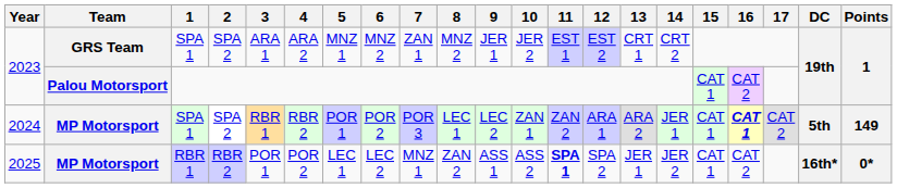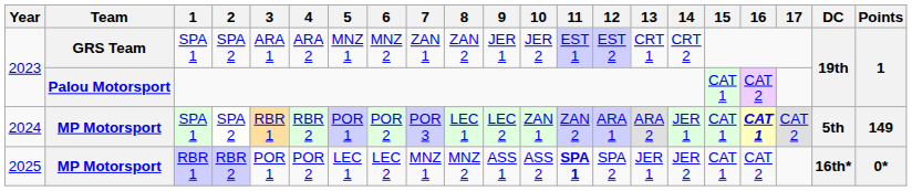 <table class="wikitable" style="text-align:center; font-size:85%">
 <tr>
 <th>Year</th>
 <th>Team</th>
 <th>1</th>
 <th>2</th>
 <th>3</th>
 <th>4</th>
 <th>5</th>
 <th>6</th>
 <th>7</th>
 <th>8</th>
 <th>9</th>
 <th>10</th>
 <th>11</th>
 <th>12</th>
 <th>13</th>
 <th>14</th>
 <th>15</th>
 <th>16</th>
 <th>17</th>
 <th>DC</th>
 <th>Points</th>
 </tr>
 <tr>
 <td rowspan=2><a href='#'>2023</a></td>
 <th nowrap>GRS Team</th>
 <td><a href='#'>SPA<br>1</a></td>
 <td><a href='#'>SPA<br>2</a></td>
 <td><a href='#'>ARA<br>1</a></td>
 <td><a href='#'>ARA<br>2</a></td>
 <td><a href='#'>MNZ<br>1</a></td>
 <td><a href='#'>MNZ<br>2</a></td>
 <td><a href='#'>ZAN<br>1</a></td>
-<td><a href='#'>MNZ<br>2</a></td>
+<td><a href='#'>ZAN<br>2</a></td>
 <td><a href='#'>JER<br>1</a></td>
 <td><a href='#'>JER<br>2</a></td>
 <td style="background:#CFCFFF"><a href='#'>EST<br>1</a><br></td>
 <td style="background:#CFCFFF"><a href='#'>EST<br>2</a><br></td>
 <td><a href='#'>CRT<br>1</a></td>
 <td><a href='#'>CRT<br>2</a></td>
 <td colspan=3></td>
 <th rowspan="2">19th</th>
 <th rowspan="2">1</th>
 </tr>
 <tr>
 <th nowrap><a href='#'>Palou Motorsport</a></th>
 <td colspan=14></td>
 <td style="background:#DFFFDF"><a href='#'>CAT<br>1</a><br></td>
 <td style="background:#EFCFFF"><a href='#'>CAT<br>2</a><br></td>
 </tr>
 <tr>
 <td><a href='#'>2024</a></td>
 <th nowrap><a href='#'>MP Motorsport</a></th>
 <td style="background:#DFFFDF;"><a href='#'>SPA<br>1</a><br></td>
 <td style="background:#FFFFFF;"><a href='#'>SPA<br>2</a><br></td>
 <td style="background:#FFDF9F;"><a href='#'>RBR<br>1</a><br></td>
 <td style="background:#DFFFDF;"><a href='#'>RBR<br>2</a><br></td>
 <td style="background:#CFCFFF;"><a href='#'>POR<br>1</a><br></td>
 <td style="background:#DFFFDF;"><a href='#'>POR<br>2</a><br></td>
 <td style="background:#CFCFFF;"><a href='#'>POR<br>3</a><br></td>
 <td style="background:#DFFFDF;"><a href='#'>LEC<br>1</a><br></td>
 <td style="background:#DFFFDF;"><a href='#'>LEC<br>2</a><br></td>
 <td style="background:#DFFFDF;"><a href='#'>ZAN<br>1</a><br></td>
 <td style="background:#CFCFFF;"><a href='#'>ZAN<br>2</a><br></td>
 <td style="background:#CFCFFF;"><a href='#'>ARA<br>1</a><br></td>
 <td style="background:#DFDFDF;"><a href='#'>ARA<br>2</a><br></td>
 <td style="background:#DFFFDF;"><a href='#'>JER<br>1</a><br></td>
 <td style="background:#DFFFDF"><a href='#'>CAT<br>1</a><br></td>
 <td style="background:#FFFFBF;"><strong><em><a href='#'>CAT<br>1</a></em></strong><br></td>
 <td style="background:#DFDFDF;"><a href='#'>CAT<br>2</a><br></td>
 <th>5th</th>
 <th>149</th>
 </tr>
 <tr>
 <td><a href='#'>2025</a></td>
 <th nowrap><a href='#'>MP Motorsport</a></th>
 <td style="background:#CFCFFF"><a href='#'>RBR<br>1</a><br></td>
 <td style="background:#CFCFFF"><a href='#'>RBR<br>2</a><br></td>
 <td><a href='#'>POR<br>1</a></td>
 <td><a href='#'>POR<br>2</a></td>
 <td><a href='#'>LEC<br>1</a></td>
 <td><a href='#'>LEC<br>2</a></td>
 <td><a href='#'>MNZ<br>1</a></td>
-<td><a href='#'>ZAN<br>2</a></td>
+<td><a href='#'>MNZ<br>2</a></td>
 <td><a href='#'>ASS<br>1</a></td>
 <td><a href='#'>ASS<br>2</a></td>
 <td><strong><a href='#'>SPA<br>1</a></strong></td>
 <td><a href='#'>SPA<br>2</a></td>
 <td><a href='#'>JER<br>1</a></td>
 <td><a href='#'>JER<br>2</a></td>
 <td><a href='#'>CAT<br>1</a></td>
 <td><a href='#'>CAT<br>2</a></td>
 <td></td>
 <th>16th*</th>
 <th>0*</th>
 </tr>
 </table>
